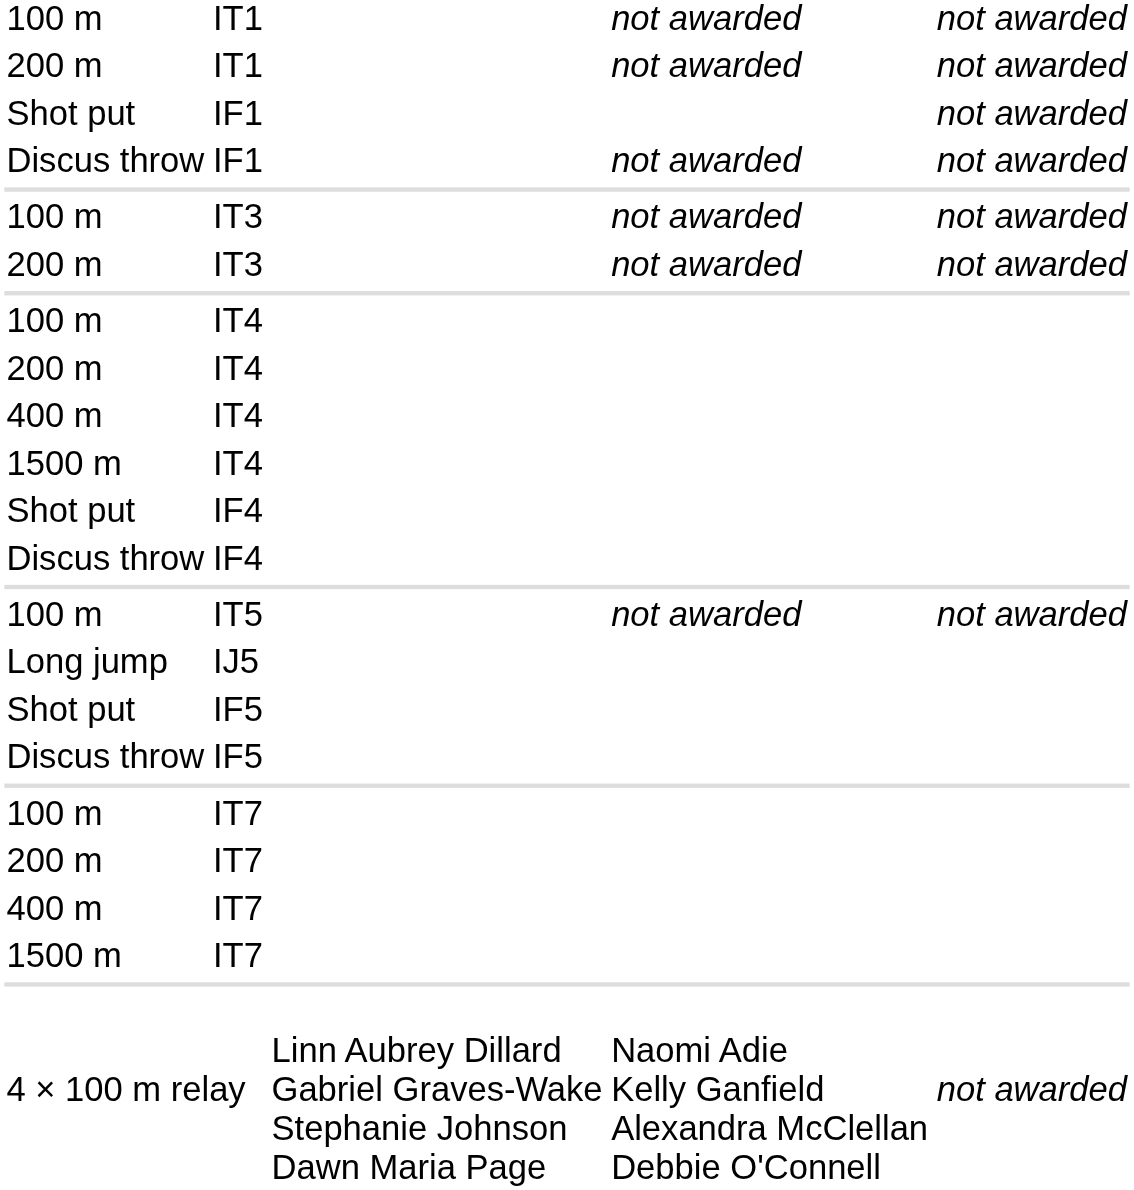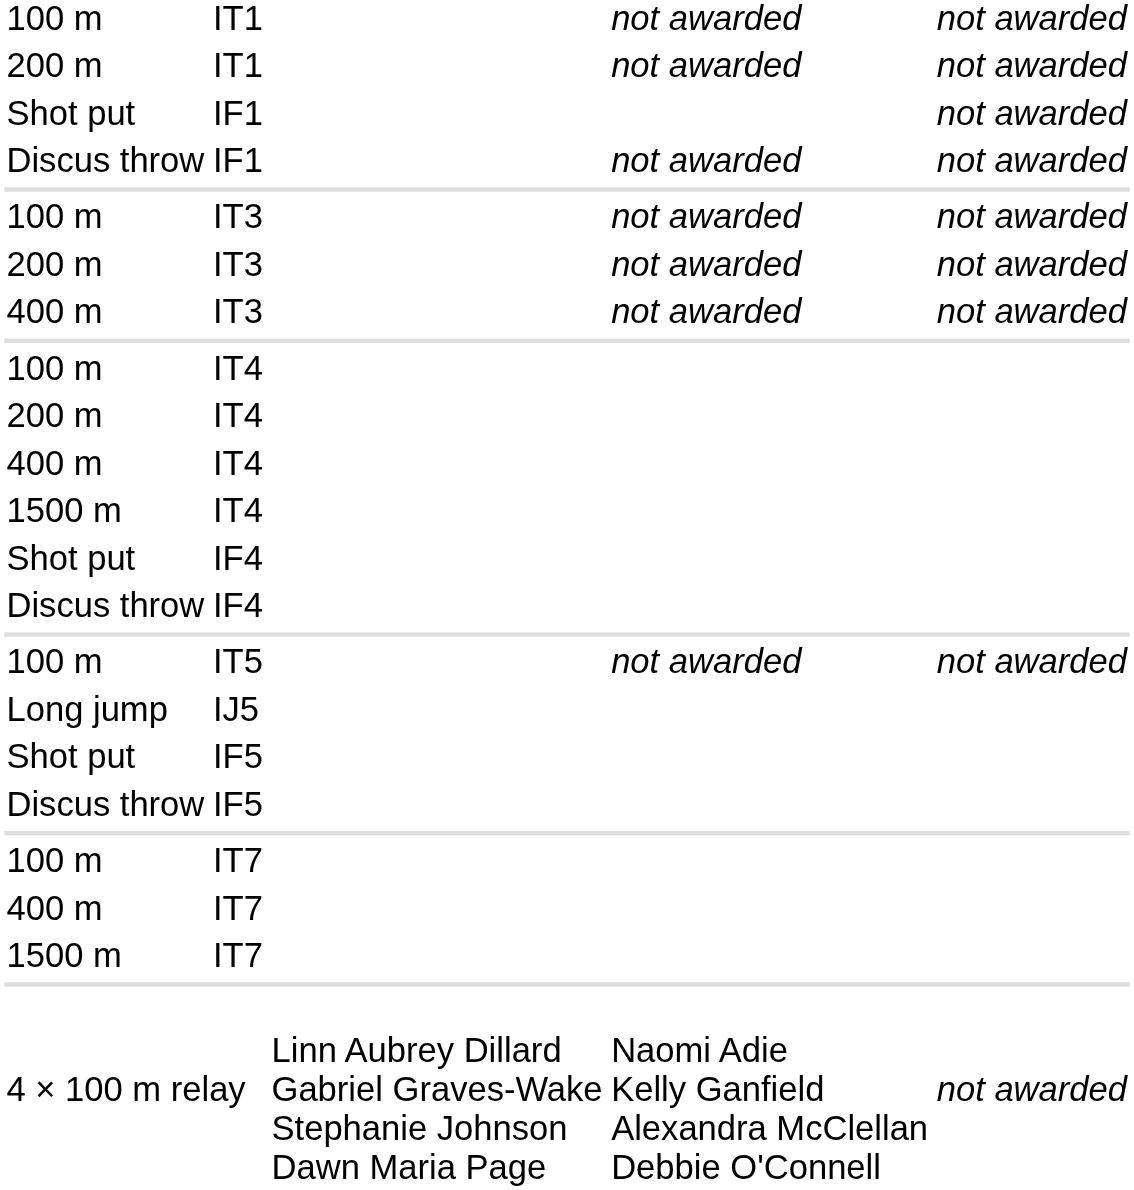 <table>
 <tr>
 <td>100 m</td>
 <td>IT1</td>
 <td></td>
 <td><em>not awarded</em></td>
 <td><em>not awarded</em></td>
 </tr>
 <tr>
 <td>200 m</td>
 <td>IT1</td>
 <td></td>
 <td><em>not awarded</em></td>
 <td><em>not awarded</em></td>
 </tr>
 <tr>
 <td>Shot put</td>
 <td>IF1</td>
 <td></td>
 <td></td>
 <td><em>not awarded</em></td>
 </tr>
 <tr>
 <td>Discus throw</td>
 <td>IF1</td>
 <td></td>
 <td><em>not awarded</em></td>
 <td><em>not awarded</em></td>
 </tr>
 <tr bgcolor=#dddddd>
 <td colspan=5></td>
 </tr>
 <tr>
 <td>100 m</td>
 <td>IT3</td>
 <td></td>
 <td><em>not awarded</em></td>
 <td><em>not awarded</em></td>
 </tr>
 <tr>
 <td>200 m</td>
+<td>IT3</td>
+<td></td>
+<td><em>not awarded</em></td>
+<td><em>not awarded</em></td>
+</tr>
+<tr>
+<td>400 m</td>
 <td>IT3</td>
 <td></td>
 <td><em>not awarded</em></td>
 <td><em>not awarded</em></td>
 </tr>
 <tr bgcolor=#dddddd>
 <td colspan=5></td>
 </tr>
 <tr>
 <td>100 m</td>
 <td>IT4</td>
 <td></td>
 <td></td>
 <td></td>
 </tr>
 <tr>
 <td>200 m</td>
 <td>IT4</td>
 <td></td>
 <td></td>
 <td></td>
 </tr>
 <tr>
 <td>400 m</td>
 <td>IT4</td>
 <td></td>
 <td></td>
 <td></td>
 </tr>
 <tr>
 <td>1500 m</td>
 <td>IT4</td>
 <td></td>
 <td></td>
 <td></td>
 </tr>
 <tr>
 <td>Shot put</td>
 <td>IF4</td>
 <td></td>
 <td nowrap></td>
 <td></td>
 </tr>
 <tr>
 <td>Discus throw</td>
 <td>IF4</td>
 <td></td>
 <td></td>
 <td nowrap></td>
 </tr>
 <tr bgcolor=#dddddd>
 <td colspan=5></td>
 </tr>
 <tr>
 <td>100 m</td>
 <td>IT5</td>
 <td nowrap></td>
 <td><em>not awarded</em></td>
 <td><em>not awarded</em></td>
 </tr>
 <tr>
 <td>Long jump</td>
 <td>IJ5</td>
 <td></td>
 <td></td>
 <td></td>
 </tr>
 <tr>
 <td>Shot put</td>
 <td>IF5</td>
 <td></td>
 <td></td>
 <td></td>
 </tr>
 <tr>
 <td>Discus throw</td>
 <td>IF5</td>
 <td></td>
 <td></td>
 <td></td>
 </tr>
 <tr bgcolor=#dddddd>
 <td colspan=5></td>
 </tr>
 <tr>
 <td>100 m</td>
 <td>IT7</td>
 <td></td>
 <td></td>
 <td></td>
 </tr>
 <tr>
-<td>200 m</td>
-<td>IT7</td>
-<td></td>
-<td></td>
-<td></td>
-</tr>
-<tr>
 <td>400 m</td>
 <td>IT7</td>
 <td></td>
 <td></td>
 <td></td>
 </tr>
 <tr>
 <td>1500 m</td>
 <td>IT7</td>
 <td></td>
 <td></td>
 <td></td>
 </tr>
 <tr bgcolor=#dddddd>
 <td colspan=5></td>
 </tr>
 <tr>
 <td colspan=2>4 × 100 m relay</td>
 <td><br>Linn Aubrey Dillard<br>Gabriel Graves-Wake<br>Stephanie Johnson<br>Dawn Maria Page</td>
 <td><br>Naomi Adie<br>Kelly Ganfield<br>Alexandra McClellan<br>Debbie O'Connell</td>
 <td><em>not awarded</em></td>
 </tr>
 </table>
